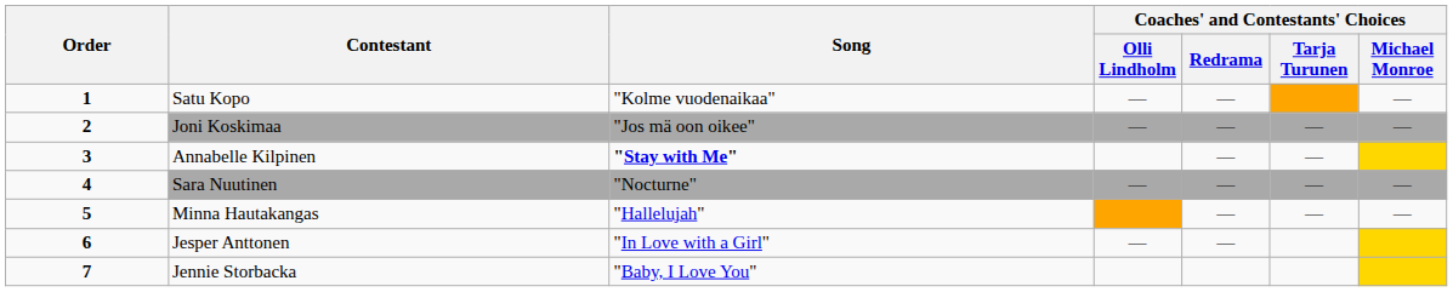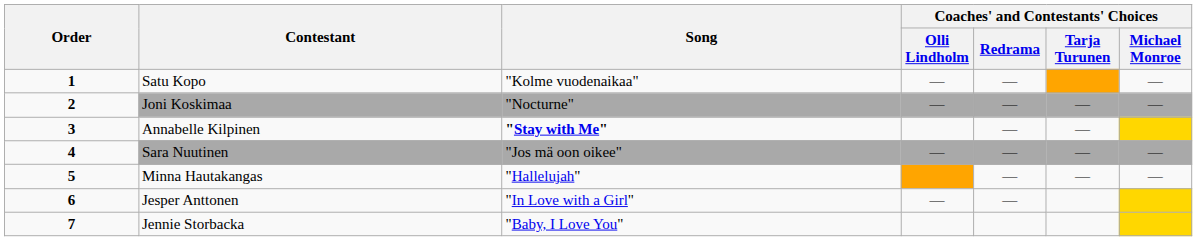 <table class="wikitable" style="width:100%;">
 <tr>
 <th rowspan=2>Order</th>
 <th rowspan=2>Contestant</th>
 <th rowspan=2>Song</th>
 <th colspan=4>Coaches' and Contestants' Choices</th>
 </tr>
 <tr>
 <th width="70"><a href='#'>Olli Lindholm</a></th>
 <th width="70"><a href='#'>Redrama</a></th>
 <th width="70"><a href='#'>Tarja Turunen</a></th>
 <th width="70"><a href='#'>Michael Monroe</a></th>
 </tr>
 <tr>
 <td align="center"><strong>1</strong></td>
 <td>Satu Kopo</td>
 <td>"Kolme vuodenaikaa"</td>
 <td align="center">—</td>
 <td align="center">—</td>
 <td style="background:orange;text-align:center;"></td>
 <td align="center">—</td>
 </tr>
 <tr>
 <td align="center"><strong>2</strong></td>
 <td style="background:darkgrey;text-align:left;">Joni Koskimaa</td>
-<td style="background:darkgrey;text-align:left;">"Jos mä oon oikee"</td>
+<td style="background:darkgrey;text-align:left;">"Nocturne"</td>
 <td style="background:darkgrey;text-align:center;">—</td>
 <td style="background:darkgrey;text-align:center;">—</td>
 <td style="background:darkgrey;text-align:center;">—</td>
 <td style="background:darkgrey;text-align:center;">—</td>
 </tr>
 <tr>
 <td align="center"><strong>3</strong></td>
 <td>Annabelle Kilpinen</td>
 <td><strong>"<a href='#'>Stay with Me</a>"</strong></td>
 <td style=";text-align:center;"></td>
 <td align="center">—</td>
 <td align="center">—</td>
 <td style="background:gold;text-align:center;"></td>
 </tr>
 <tr>
 <td align="center"><strong>4</strong></td>
 <td style="background:darkgrey;text-align:left;">Sara Nuutinen</td>
-<td style="background:darkgrey;text-align:left;">"Nocturne"</td>
+<td style="background:darkgrey;text-align:left;">"Jos mä oon oikee"</td>
 <td style="background:darkgrey;text-align:center;">—</td>
 <td style="background:darkgrey;text-align:center;">—</td>
 <td style="background:darkgrey;text-align:center;">—</td>
 <td style="background:darkgrey;text-align:center;">—</td>
 </tr>
 <tr>
 <td align="center"><strong>5</strong></td>
 <td>Minna Hautakangas</td>
 <td>"<a href='#'>Hallelujah</a>"</td>
 <td style="background:orange;text-align:center;"></td>
 <td align="center">—</td>
 <td align="center">—</td>
 <td align="center">—</td>
 </tr>
 <tr>
 <td align="center"><strong>6</strong></td>
 <td>Jesper Anttonen</td>
 <td>"<a href='#'>In Love with a Girl</a>"</td>
 <td align="center">—</td>
 <td align="center">—</td>
 <td style=";text-align:center;"></td>
 <td style="background:gold;text-align:center;"></td>
 </tr>
 <tr>
 <td align="center"><strong>7</strong></td>
 <td>Jennie Storbacka</td>
 <td>"<a href='#'>Baby, I Love You</a>"</td>
 <td style=";text-align:center;"></td>
 <td style=";text-align:center;"></td>
 <td style=";text-align:center;"></td>
 <td style="background:gold;text-align:center;"></td>
 </tr>
 </table>
